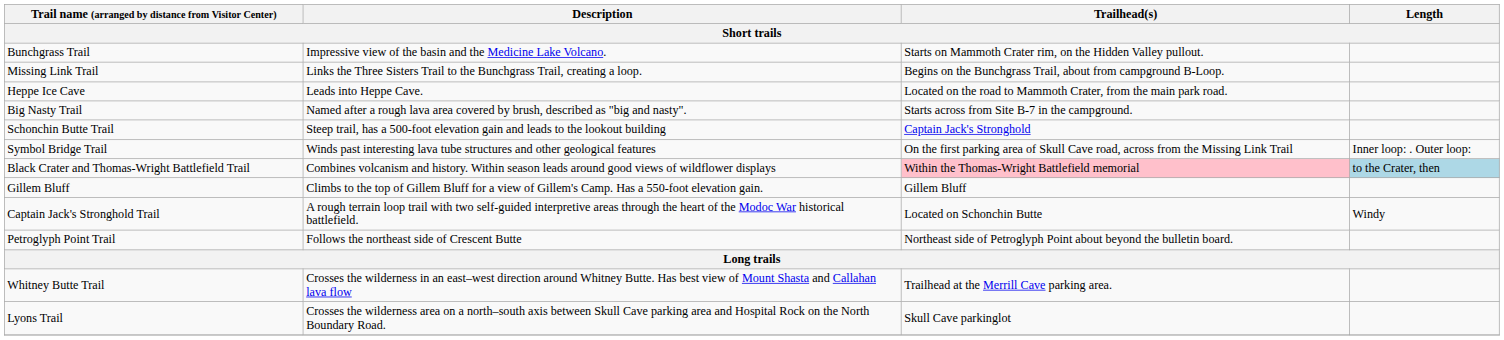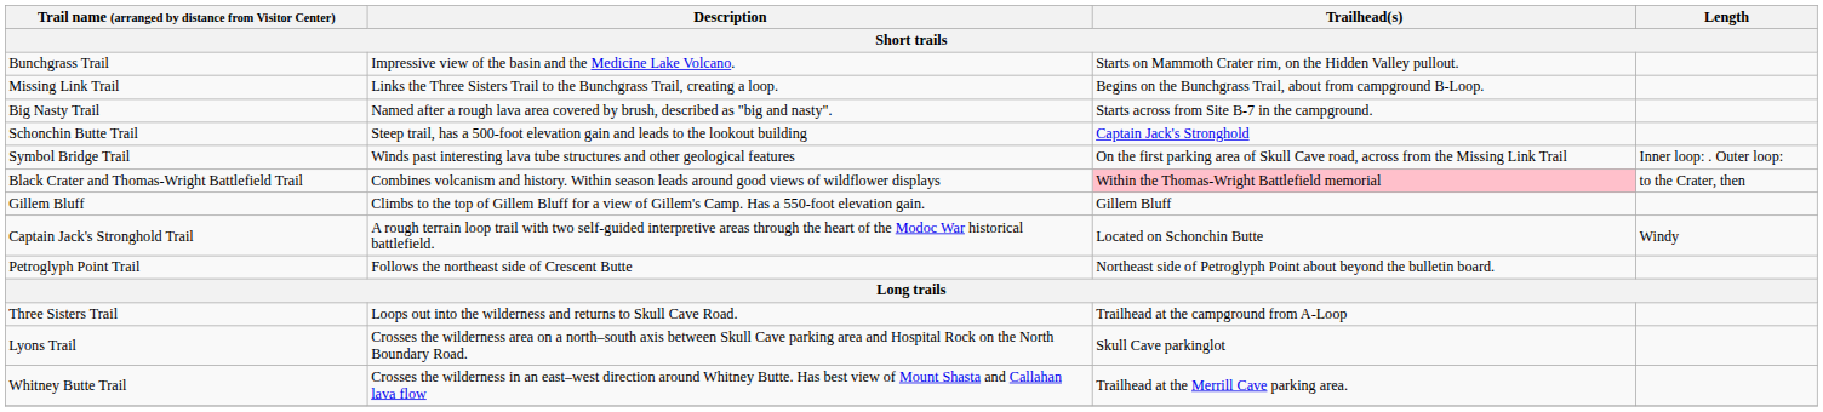 <table class="wikitable">
 <tr>
 <th width="20%">Trail name <small>(arranged by distance from Visitor Center)</small></th>
 <th width="40%">Description</th>
 <th width="30%">Trailhead(s)</th>
 <th width="10%">Length</th>
 </tr>
 <tr>
 <th colspan="4">Short trails</th>
 </tr>
 <tr>
 <td>Bunchgrass Trail</td>
 <td>Impressive view of the basin and the <a href='#'>Medicine Lake Volcano</a>.</td>
 <td>Starts on Mammoth Crater rim, on the Hidden Valley pullout.</td>
 <td></td>
 </tr>
 <tr>
 <td>Missing Link Trail</td>
 <td>Links the Three Sisters Trail to the Bunchgrass Trail, creating a  loop.</td>
 <td>Begins on the Bunchgrass Trail, about  from campground B-Loop.</td>
-<td></td>
-</tr>
-<tr>
-<td>Heppe Ice Cave</td>
-<td>Leads into Heppe Cave.</td>
-<td>Located on the road to Mammoth Crater,  from the main park road.</td>
 <td></td>
 </tr>
 <tr>
 <td>Big Nasty Trail</td>
 <td>Named after a rough lava area covered by brush, described as "big and nasty".</td>
 <td>Starts across from Site B-7 in the campground.</td>
 <td></td>
 </tr>
 <tr>
 <td>Schonchin Butte Trail</td>
 <td>Steep trail, has a 500-foot elevation gain and leads to the lookout building</td>
 <td><a href='#'>Captain Jack's Stronghold</a> <small></small></td>
 <td></td>
 </tr>
 <tr>
 <td>Symbol Bridge Trail</td>
 <td>Winds past interesting lava tube structures and other geological features</td>
 <td>On the first parking area of Skull Cave road, across from the Missing Link Trail</td>
 <td>Inner loop: . Outer loop: </td>
 </tr>
 <tr>
 <td>Black Crater and Thomas-Wright Battlefield Trail</td>
 <td>Combines volcanism and history. Within season leads around good views of wildflower displays</td>
 <td style="background: pink;">Within the Thomas-Wright Battlefield memorial</td>
-<td style="background: lightblue;"> to the Crater, then </td>
+<td> to the Crater, then </td>
 </tr>
 <tr>
 <td>Gillem Bluff</td>
 <td>Climbs to the top of Gillem Bluff for a view of Gillem's Camp. Has a 550-foot elevation gain.</td>
 <td>Gillem Bluff</td>
 <td></td>
 </tr>
 <tr>
 <td>Captain Jack's Stronghold Trail</td>
 <td>A rough terrain loop trail with two self-guided interpretive areas through the heart of the <a href='#'>Modoc War</a> historical battlefield.</td>
 <td>Located on Schonchin Butte</td>
 <td>Windy </td>
 </tr>
 <tr>
 <td>Petroglyph Point Trail</td>
 <td>Follows the northeast side of Crescent Butte</td>
 <td>Northeast side of Petroglyph Point about  beyond the bulletin board.</td>
 <td></td>
 </tr>
 <tr>
 <th colspan="4">Long trails</th>
 </tr>
 <tr>
-<td>Whitney Butte Trail</td>
-<td>Crosses the wilderness in an east–west direction around Whitney Butte. Has best view of <a href='#'>Mount Shasta</a> and <a href='#'>Callahan lava flow</a></td>
-<td>Trailhead at the <a href='#'>Merrill Cave</a> parking area.</td>
+<td>Three Sisters Trail</td>
+<td>Loops out into the wilderness and returns to Skull Cave Road.</td>
+<td>Trailhead at the campground from A-Loop</td>
 <td></td>
 </tr>
 <tr>
 <td>Lyons Trail</td>
 <td>Crosses the wilderness area on a north–south axis between Skull Cave parking area and Hospital Rock on the North Boundary Road.</td>
 <td>Skull Cave parkinglot</td>
 <td></td>
 </tr>
 <tr>
+<td>Whitney Butte Trail</td>
+<td>Crosses the wilderness in an east–west direction around Whitney Butte. Has best view of <a href='#'>Mount Shasta</a> and <a href='#'>Callahan lava flow</a></td>
+<td>Trailhead at the <a href='#'>Merrill Cave</a> parking area.</td>
+<td></td>
+</tr>
+<tr>
 </tr>
 </table>
